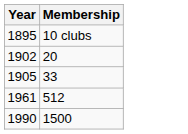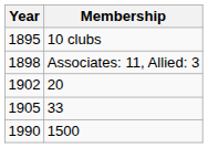 <table class="wikitable">
 <tr>
 <th>Year</th>
 <th>Membership</th>
 </tr>
 <tr>
 <td>1895</td>
 <td>10 clubs</td>
 </tr>
 <tr>
+<td valign="top">1898</td>
+<td>Associates: 11, Allied: 3</td>
+</tr>
+<tr>
 <td>1902</td>
 <td>20</td>
 </tr>
 <tr>
 <td>1905</td>
 <td>33</td>
 </tr>
 <tr>
-<td>1961</td>
-<td>512</td>
-</tr>
-<tr>
 <td>1990</td>
 <td>1500</td>
 </tr>
 </table>
